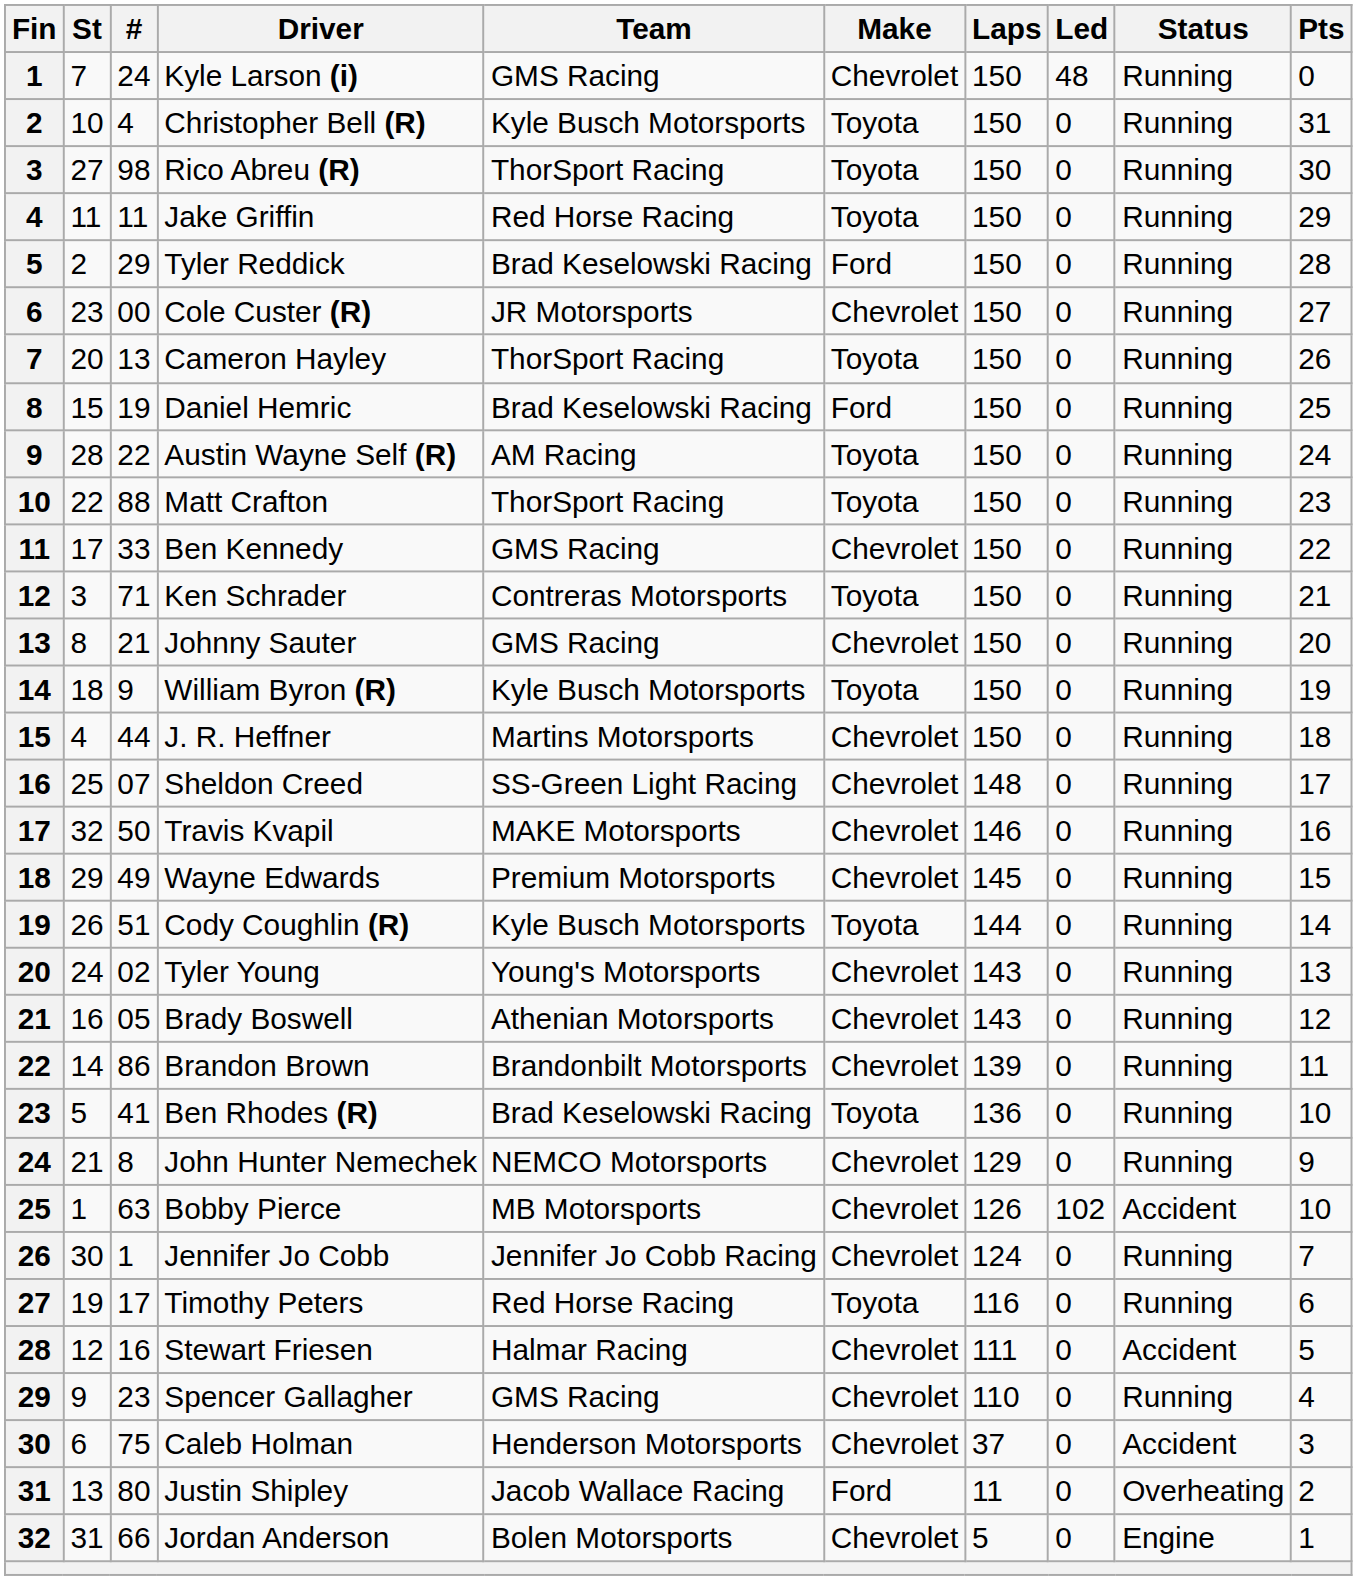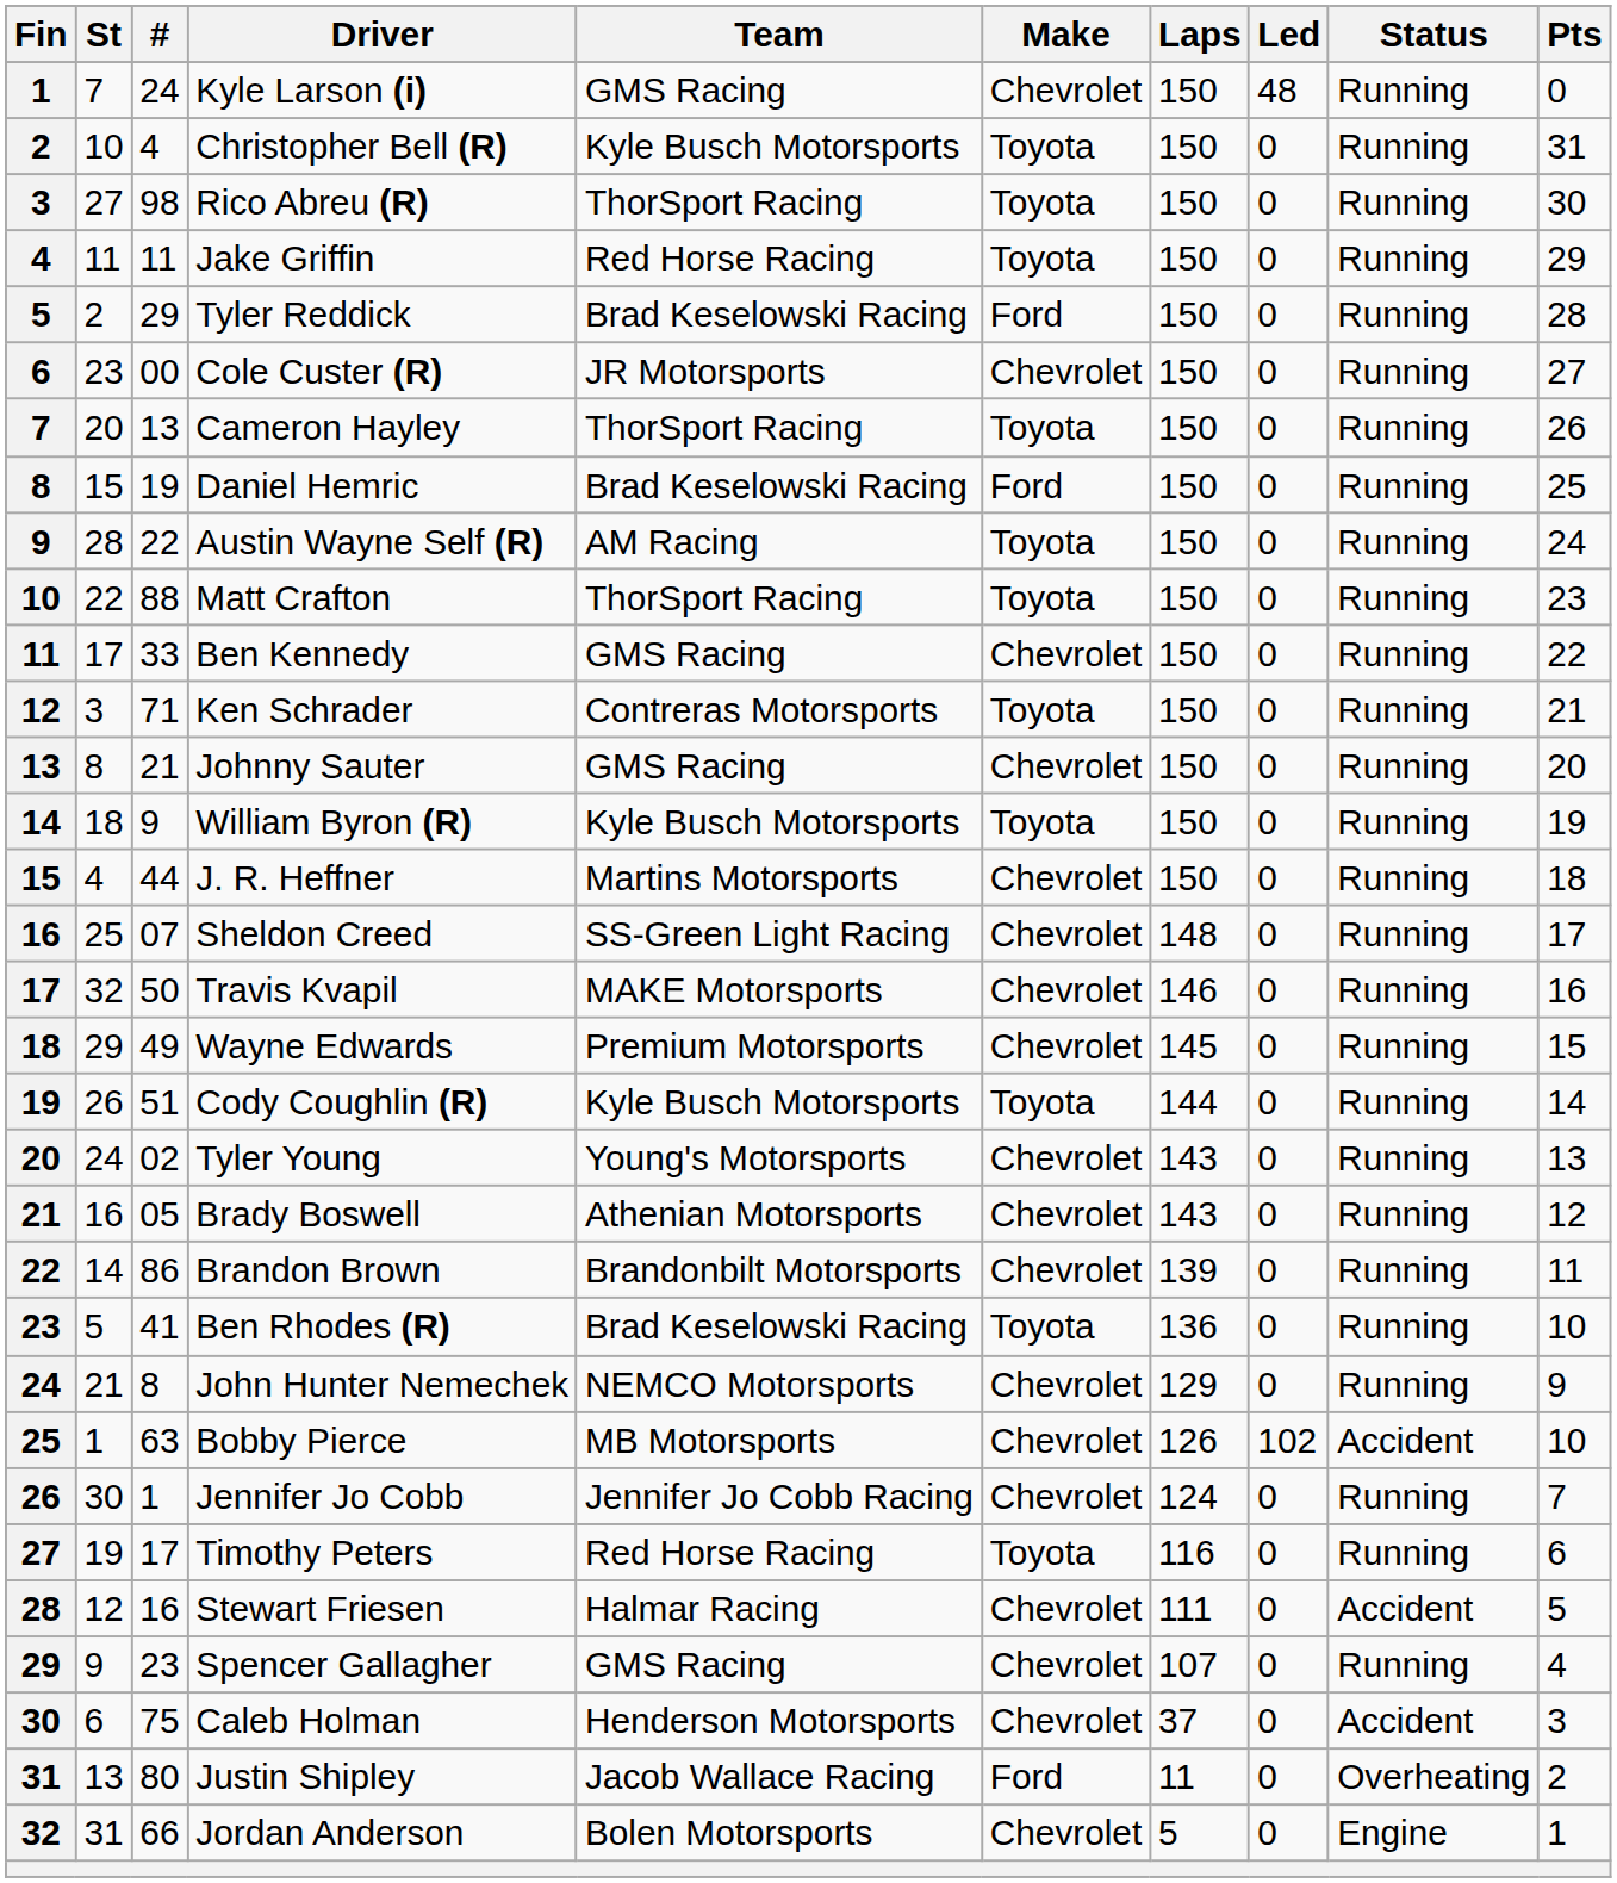 <table class="wikitable" style="font-size:95%">
 <tr>
 <th>Fin</th>
 <th>St</th>
 <th>#</th>
 <th>Driver</th>
 <th>Team</th>
 <th>Make</th>
 <th>Laps</th>
 <th>Led</th>
 <th>Status</th>
 <th>Pts</th>
 </tr>
 <tr>
 <th>1</th>
 <td>7</td>
 <td>24</td>
 <td>Kyle Larson <strong>(i)</strong></td>
 <td>GMS Racing</td>
 <td>Chevrolet</td>
 <td>150</td>
 <td>48</td>
 <td>Running</td>
 <td>0</td>
 </tr>
 <tr>
 <th>2</th>
 <td>10</td>
 <td>4</td>
 <td>Christopher Bell <strong>(R)</strong></td>
 <td>Kyle Busch Motorsports</td>
 <td>Toyota</td>
 <td>150</td>
 <td>0</td>
 <td>Running</td>
 <td>31</td>
 </tr>
 <tr>
 <th>3</th>
 <td>27</td>
 <td>98</td>
 <td>Rico Abreu <strong>(R)</strong></td>
 <td>ThorSport Racing</td>
 <td>Toyota</td>
 <td>150</td>
 <td>0</td>
 <td>Running</td>
 <td>30</td>
 </tr>
 <tr>
 <th>4</th>
 <td>11</td>
 <td>11</td>
 <td>Jake Griffin</td>
 <td>Red Horse Racing</td>
 <td>Toyota</td>
 <td>150</td>
 <td>0</td>
 <td>Running</td>
 <td>29</td>
 </tr>
 <tr>
 <th>5</th>
 <td>2</td>
 <td>29</td>
 <td>Tyler Reddick</td>
 <td>Brad Keselowski Racing</td>
 <td>Ford</td>
 <td>150</td>
 <td>0</td>
 <td>Running</td>
 <td>28</td>
 </tr>
 <tr>
 <th>6</th>
 <td>23</td>
 <td>00</td>
 <td>Cole Custer <strong>(R)</strong></td>
 <td>JR Motorsports</td>
 <td>Chevrolet</td>
 <td>150</td>
 <td>0</td>
 <td>Running</td>
 <td>27</td>
 </tr>
 <tr>
 <th>7</th>
 <td>20</td>
 <td>13</td>
 <td>Cameron Hayley</td>
 <td>ThorSport Racing</td>
 <td>Toyota</td>
 <td>150</td>
 <td>0</td>
 <td>Running</td>
 <td>26</td>
 </tr>
 <tr>
 <th>8</th>
 <td>15</td>
 <td>19</td>
 <td>Daniel Hemric</td>
 <td>Brad Keselowski Racing</td>
 <td>Ford</td>
 <td>150</td>
 <td>0</td>
 <td>Running</td>
 <td>25</td>
 </tr>
 <tr>
 <th>9</th>
 <td>28</td>
 <td>22</td>
 <td>Austin Wayne Self <strong>(R)</strong></td>
 <td>AM Racing</td>
 <td>Toyota</td>
 <td>150</td>
 <td>0</td>
 <td>Running</td>
 <td>24</td>
 </tr>
 <tr>
 <th>10</th>
 <td>22</td>
 <td>88</td>
 <td>Matt Crafton</td>
 <td>ThorSport Racing</td>
 <td>Toyota</td>
 <td>150</td>
 <td>0</td>
 <td>Running</td>
 <td>23</td>
 </tr>
 <tr>
 <th>11</th>
 <td>17</td>
 <td>33</td>
 <td>Ben Kennedy</td>
 <td>GMS Racing</td>
 <td>Chevrolet</td>
 <td>150</td>
 <td>0</td>
 <td>Running</td>
 <td>22</td>
 </tr>
 <tr>
 <th>12</th>
 <td>3</td>
 <td>71</td>
 <td>Ken Schrader</td>
 <td>Contreras Motorsports</td>
 <td>Toyota</td>
 <td>150</td>
 <td>0</td>
 <td>Running</td>
 <td>21</td>
 </tr>
 <tr>
 <th>13</th>
 <td>8</td>
 <td>21</td>
 <td>Johnny Sauter</td>
 <td>GMS Racing</td>
 <td>Chevrolet</td>
 <td>150</td>
 <td>0</td>
 <td>Running</td>
 <td>20</td>
 </tr>
 <tr>
 <th>14</th>
 <td>18</td>
 <td>9</td>
 <td>William Byron <strong>(R)</strong></td>
 <td>Kyle Busch Motorsports</td>
 <td>Toyota</td>
 <td>150</td>
 <td>0</td>
 <td>Running</td>
 <td>19</td>
 </tr>
 <tr>
 <th>15</th>
 <td>4</td>
 <td>44</td>
 <td>J. R. Heffner</td>
 <td>Martins Motorsports</td>
 <td>Chevrolet</td>
 <td>150</td>
 <td>0</td>
 <td>Running</td>
 <td>18</td>
 </tr>
 <tr>
 <th>16</th>
 <td>25</td>
 <td>07</td>
 <td>Sheldon Creed</td>
 <td>SS-Green Light Racing</td>
 <td>Chevrolet</td>
 <td>148</td>
 <td>0</td>
 <td>Running</td>
 <td>17</td>
 </tr>
 <tr>
 <th>17</th>
 <td>32</td>
 <td>50</td>
 <td>Travis Kvapil</td>
 <td>MAKE Motorsports</td>
 <td>Chevrolet</td>
 <td>146</td>
 <td>0</td>
 <td>Running</td>
 <td>16</td>
 </tr>
 <tr>
 <th>18</th>
 <td>29</td>
 <td>49</td>
 <td>Wayne Edwards</td>
 <td>Premium Motorsports</td>
 <td>Chevrolet</td>
 <td>145</td>
 <td>0</td>
 <td>Running</td>
 <td>15</td>
 </tr>
 <tr>
 <th>19</th>
 <td>26</td>
 <td>51</td>
 <td>Cody Coughlin <strong>(R)</strong></td>
 <td>Kyle Busch Motorsports</td>
 <td>Toyota</td>
 <td>144</td>
 <td>0</td>
 <td>Running</td>
 <td>14</td>
 </tr>
 <tr>
 <th>20</th>
 <td>24</td>
 <td>02</td>
 <td>Tyler Young</td>
 <td>Young's Motorsports</td>
 <td>Chevrolet</td>
 <td>143</td>
 <td>0</td>
 <td>Running</td>
 <td>13</td>
 </tr>
 <tr>
 <th>21</th>
 <td>16</td>
 <td>05</td>
 <td>Brady Boswell</td>
 <td>Athenian Motorsports</td>
 <td>Chevrolet</td>
 <td>143</td>
 <td>0</td>
 <td>Running</td>
 <td>12</td>
 </tr>
 <tr>
 <th>22</th>
 <td>14</td>
 <td>86</td>
 <td>Brandon Brown</td>
 <td>Brandonbilt Motorsports</td>
 <td>Chevrolet</td>
 <td>139</td>
 <td>0</td>
 <td>Running</td>
 <td>11</td>
 </tr>
 <tr>
 <th>23</th>
 <td>5</td>
 <td>41</td>
 <td>Ben Rhodes <strong>(R)</strong></td>
 <td>Brad Keselowski Racing</td>
 <td>Toyota</td>
 <td>136</td>
 <td>0</td>
 <td>Running</td>
 <td>10</td>
 </tr>
 <tr>
 <th>24</th>
 <td>21</td>
 <td>8</td>
 <td>John Hunter Nemechek</td>
 <td>NEMCO Motorsports</td>
 <td>Chevrolet</td>
 <td>129</td>
 <td>0</td>
 <td>Running</td>
 <td>9</td>
 </tr>
 <tr>
 <th>25</th>
 <td>1</td>
 <td>63</td>
 <td>Bobby Pierce</td>
 <td>MB Motorsports</td>
 <td>Chevrolet</td>
 <td>126</td>
 <td>102</td>
 <td>Accident</td>
 <td>10</td>
 </tr>
 <tr>
 <th>26</th>
 <td>30</td>
 <td>1</td>
 <td>Jennifer Jo Cobb</td>
 <td>Jennifer Jo Cobb Racing</td>
 <td>Chevrolet</td>
 <td>124</td>
 <td>0</td>
 <td>Running</td>
 <td>7</td>
 </tr>
 <tr>
 <th>27</th>
 <td>19</td>
 <td>17</td>
 <td>Timothy Peters</td>
 <td>Red Horse Racing</td>
 <td>Toyota</td>
 <td>116</td>
 <td>0</td>
 <td>Running</td>
 <td>6</td>
 </tr>
 <tr>
 <th>28</th>
 <td>12</td>
 <td>16</td>
 <td>Stewart Friesen</td>
 <td>Halmar Racing</td>
 <td>Chevrolet</td>
 <td>111</td>
 <td>0</td>
 <td>Accident</td>
 <td>5</td>
 </tr>
 <tr>
 <th>29</th>
 <td>9</td>
 <td>23</td>
 <td>Spencer Gallagher</td>
 <td>GMS Racing</td>
 <td>Chevrolet</td>
-<td>110</td>
+<td>107</td>
 <td>0</td>
 <td>Running</td>
 <td>4</td>
 </tr>
 <tr>
 <th>30</th>
 <td>6</td>
 <td>75</td>
 <td>Caleb Holman</td>
 <td>Henderson Motorsports</td>
 <td>Chevrolet</td>
 <td>37</td>
 <td>0</td>
 <td>Accident</td>
 <td>3</td>
 </tr>
 <tr>
 <th>31</th>
 <td>13</td>
 <td>80</td>
 <td>Justin Shipley</td>
 <td>Jacob Wallace Racing</td>
 <td>Ford</td>
 <td>11</td>
 <td>0</td>
 <td>Overheating</td>
 <td>2</td>
 </tr>
 <tr>
 <th>32</th>
 <td>31</td>
 <td>66</td>
 <td>Jordan Anderson</td>
 <td>Bolen Motorsports</td>
 <td>Chevrolet</td>
 <td>5</td>
 <td>0</td>
 <td>Engine</td>
 <td>1</td>
 </tr>
 <tr>
 <th colspan="10"></th>
 </tr>
 </table>
